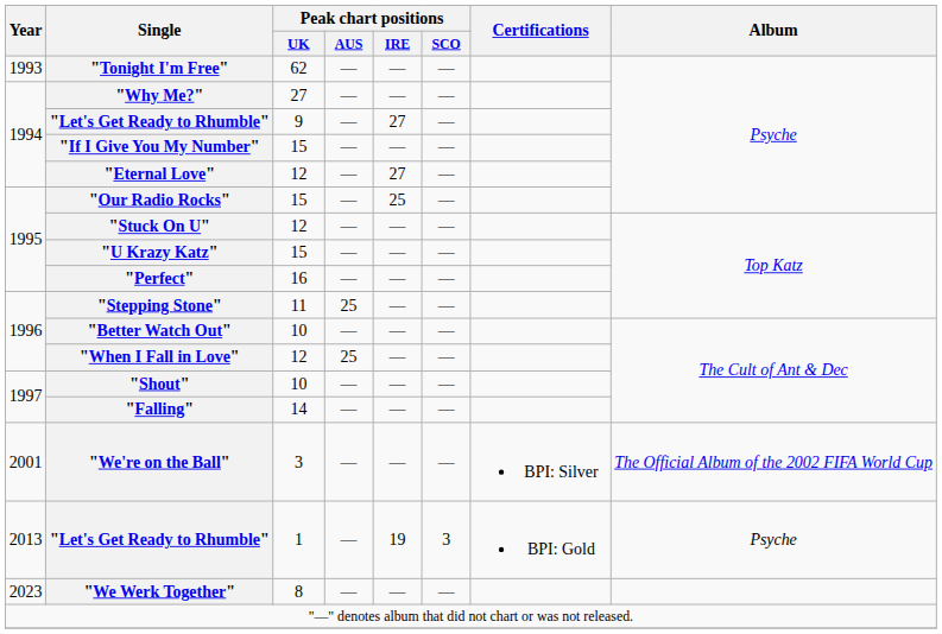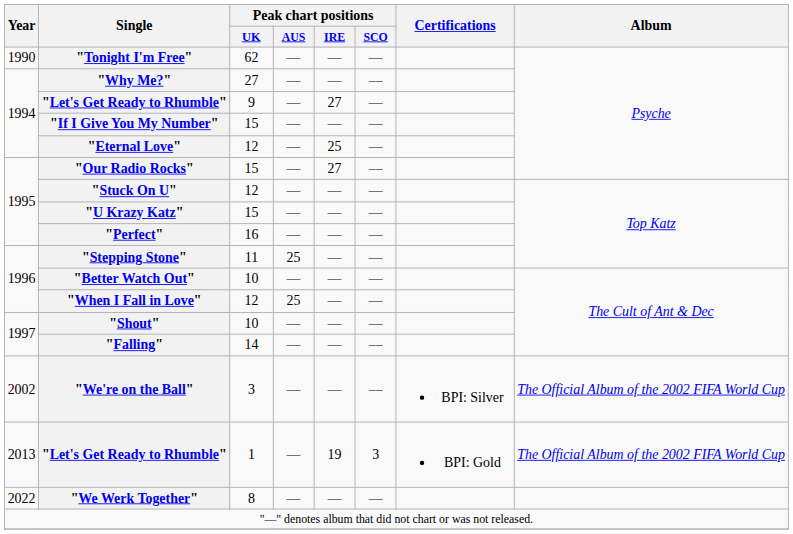 <table class="wikitable plainrowheaders" style="text-align:center;">
 <tr>
 <th scope="col" rowspan="2">Year</th>
 <th scope="col" rowspan="2">Single</th>
 <th scope="col" colspan="4">Peak chart positions</th>
 <th scope="col" rowspan="2" style="width:8em;"><a href='#'>Certifications</a></th>
 <th scope="col" rowspan="2">Album</th>
 </tr>
 <tr>
 <th scope="col" style="width:3em;font-size:89%;"><a href='#'>UK</a><br></th>
 <th scope="col" style="width:3em;font-size:85%;"><a href='#'>AUS</a><br></th>
 <th scope="col" style="width:3em;font-size:85%;"><a href='#'>IRE</a><br></th>
 <th scope="col" style="width:3em;font-size:85%;"><a href='#'>SCO</a><br></th>
 </tr>
 <tr>
-<td>1993</td>
+<td>1990</td>
 <th scope="row">"<a href='#'>Tonight I'm Free</a>"</th>
 <td>62</td>
 <td>—</td>
 <td>—</td>
 <td>—</td>
 <td></td>
 <td rowspan="6"><em><a href='#'>Psyche</a></em></td>
 </tr>
 <tr>
 <td rowspan="4">1994</td>
 <th scope="row">"<a href='#'>Why Me?</a>"</th>
 <td>27</td>
 <td>—</td>
 <td>—</td>
 <td>—</td>
 <td></td>
 </tr>
 <tr>
 <th scope="row">"<a href='#'>Let's Get Ready to Rhumble</a>"</th>
 <td>9</td>
 <td>—</td>
 <td>27</td>
 <td>—</td>
 <td></td>
 </tr>
 <tr>
 <th scope="row">"<a href='#'>If I Give You My Number</a>"</th>
 <td>15</td>
 <td>—</td>
 <td>—</td>
 <td>—</td>
 <td></td>
 </tr>
 <tr>
 <th scope="row">"<a href='#'>Eternal Love</a>"</th>
 <td>12</td>
 <td>—</td>
-<td>27</td>
+<td>25</td>
 <td>—</td>
 <td></td>
 </tr>
 <tr>
 <td rowspan="4">1995</td>
 <th scope="row">"<a href='#'>Our Radio Rocks</a>"</th>
 <td>15</td>
 <td>—</td>
-<td>25</td>
+<td>27</td>
 <td>—</td>
 <td></td>
 </tr>
 <tr>
 <th scope="row">"<a href='#'>Stuck On U</a>"</th>
 <td>12</td>
 <td>—</td>
 <td>—</td>
 <td>—</td>
 <td></td>
 <td rowspan="4"><em><a href='#'>Top Katz</a></em></td>
 </tr>
 <tr>
 <th scope="row">"<a href='#'>U Krazy Katz</a>"</th>
 <td>15</td>
 <td>—</td>
 <td>—</td>
 <td>—</td>
 <td></td>
 </tr>
 <tr>
 <th scope="row">"<a href='#'>Perfect</a>"</th>
 <td>16</td>
 <td>—</td>
 <td>—</td>
 <td>—</td>
 <td></td>
 </tr>
 <tr>
 <td rowspan="3">1996</td>
 <th scope="row">"<a href='#'>Stepping Stone</a>"</th>
 <td>11</td>
 <td>25</td>
 <td>—</td>
 <td>—</td>
 <td></td>
 </tr>
 <tr>
 <th scope="row">"<a href='#'>Better Watch Out</a>"</th>
 <td>10</td>
 <td>—</td>
 <td>—</td>
 <td>—</td>
 <td></td>
 <td rowspan="4"><em><a href='#'>The Cult of Ant & Dec</a></em></td>
 </tr>
 <tr>
 <th scope="row">"<a href='#'>When I Fall in Love</a>"</th>
 <td>12</td>
 <td>25</td>
 <td>—</td>
 <td>—</td>
 <td></td>
 </tr>
 <tr>
 <td rowspan="2">1997</td>
 <th scope="row">"<a href='#'>Shout</a>"</th>
 <td>10</td>
 <td>—</td>
 <td>—</td>
 <td>—</td>
 <td></td>
 </tr>
 <tr>
 <th scope="row">"<a href='#'>Falling</a>"</th>
 <td>14</td>
 <td>—</td>
 <td>—</td>
 <td>—</td>
 <td></td>
 </tr>
 <tr>
-<td>2001</td>
+<td>2002</td>
 <th scope="row">"<a href='#'>We're on the Ball</a>"</th>
 <td>3</td>
 <td>—</td>
 <td>—</td>
 <td>—</td>
 <td><br><ul><li>BPI: Silver</li></ul></td>
 <td><em><a href='#'>The Official Album of the 2002 FIFA World Cup</a></em></td>
 </tr>
 <tr>
 <td>2013</td>
 <th scope="row">"<a href='#'>Let's Get Ready to Rhumble</a>"</th>
 <td>1</td>
 <td>—</td>
 <td>19</td>
 <td>3</td>
 <td><br><ul><li>BPI: Gold</li></ul></td>
-<td><em>Psyche</em></td>
+<td><em><a href='#'>The Official Album of the 2002 FIFA World Cup</a></em></td>
 </tr>
 <tr>
-<td>2023</td>
+<td>2022</td>
 <th scope="row">"<a href='#'>We Werk Together</a>"<br></th>
 <td>8</td>
 <td>—</td>
 <td>—</td>
 <td>—</td>
 <td></td>
 <td></td>
 </tr>
 <tr>
 <td colspan="18" style="text-align:center; font-size:85%;">"—" denotes album that did not chart or was not released.</td>
 </tr>
 <tr>
 </tr>
 </table>
